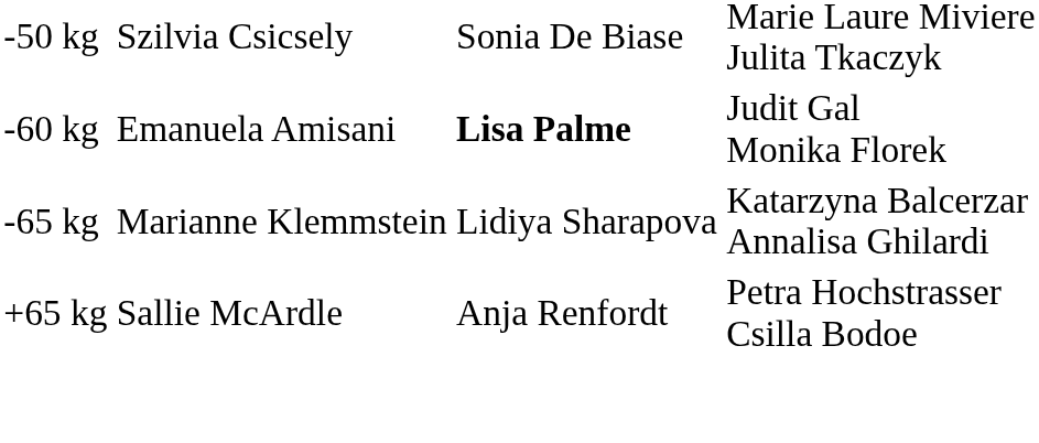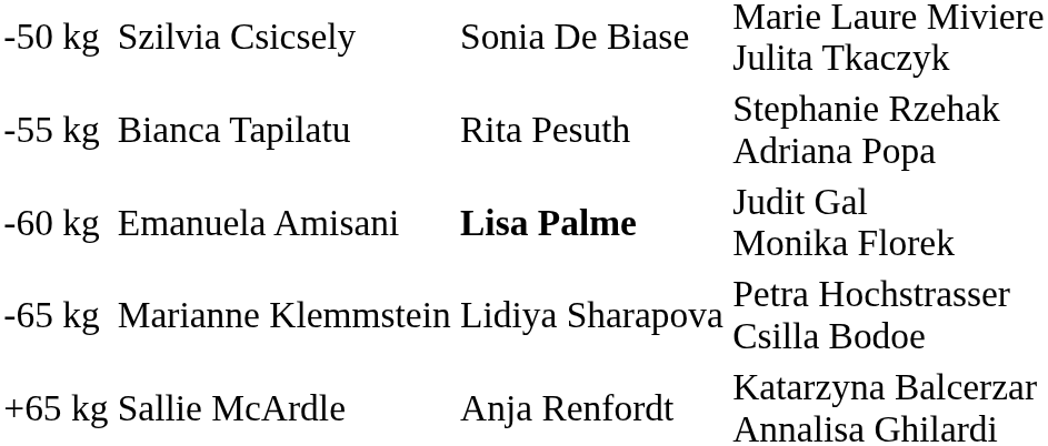 <table>
 <tr>
 <td>-50 kg</td>
 <td>Szilvia Csicsely </td>
 <td>Sonia De Biase </td>
 <td>Marie Laure Miviere <br>Julita Tkaczyk </td>
+</tr>
+<tr>
+<td>-55 kg</td>
+<td>Bianca Tapilatu </td>
+<td>Rita Pesuth </td>
+<td>Stephanie Rzehak <br>Adriana Popa </td>
 </tr>
 <tr>
 <td>-60 kg</td>
 <td>Emanuela Amisani </td>
 <td><strong>Lisa Palme </strong></td>
 <td>Judit Gal <br>Monika Florek </td>
 </tr>
 <tr>
 <td>-65 kg</td>
 <td>Marianne Klemmstein </td>
 <td>Lidiya Sharapova </td>
-<td>Katarzyna Balcerzar <br>Annalisa Ghilardi </td>
+<td>Petra Hochstrasser <br>Csilla Bodoe </td>
 </tr>
 <tr>
 <td>+65 kg</td>
 <td>Sallie McArdle </td>
 <td>Anja Renfordt </td>
-<td>Petra Hochstrasser <br>Csilla Bodoe </td>
+<td>Katarzyna Balcerzar <br>Annalisa Ghilardi </td>
 </tr>
 <tr>
 </tr>
 </table>
